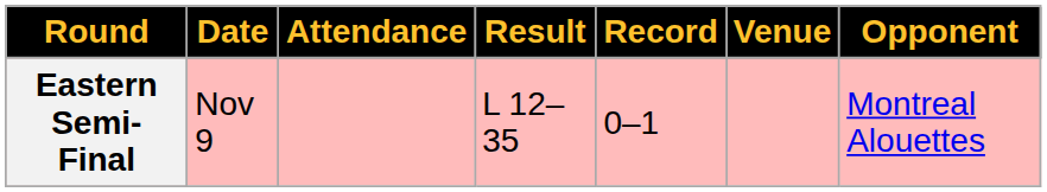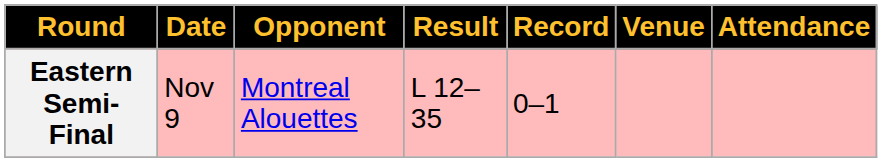 <table class="wikitable" width="80%">
 <tr align="center"  style="background:black;color:#FFC12D;">
 <td><strong>Round</strong></td>
 <td><strong>Date</strong></td>
-<td><strong>Attendance</strong></td>
+<td><strong>Opponent</strong></td>
 <td><strong>Result</strong></td>
 <td><strong>Record</strong></td>
 <td><strong>Venue</strong></td>
-<td><strong>Opponent</strong></td>
+<td><strong>Attendance</strong></td>
 </tr>
 <tr style="background:#ffbbbb">
 <th>Eastern Semi-Final</th>
 <td>Nov 9</td>
-<td></td>
+<td><a href='#'>Montreal Alouettes</a></td>
 <td>L 12–35</td>
 <td>0–1</td>
 <td></td>
-<td><a href='#'>Montreal Alouettes</a></td>
+<td></td>
 </tr>
 </table>
